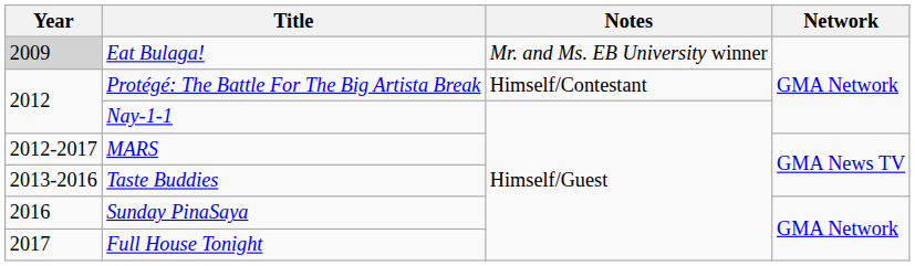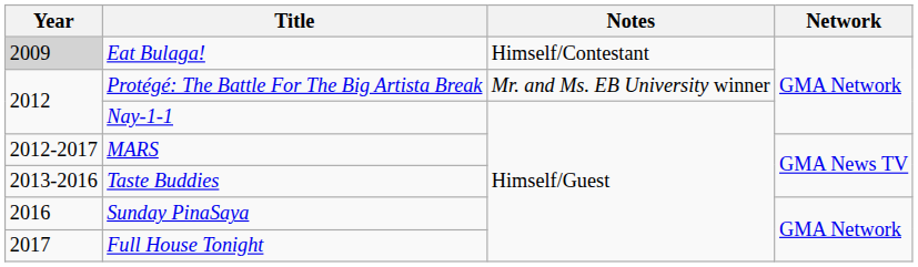 <table class="wikitable">
 <tr>
 <th>Year</th>
 <th>Title</th>
 <th>Notes</th>
 <th>Network</th>
 </tr>
 <tr>
 <td style="background: lightgrey;">2009</td>
 <td><em><a href='#'>Eat Bulaga!</a></em></td>
-<td><em>Mr. and Ms. EB University</em> winner</td>
+<td>Himself/Contestant</td>
 <td rowspan="3"><a href='#'>GMA Network</a></td>
 </tr>
 <tr>
 <td rowspan="2">2012</td>
 <td><em><a href='#'>Protégé: The Battle For The Big Artista Break</a></em></td>
-<td>Himself/Contestant</td>
+<td><em>Mr. and Ms. EB University</em> winner</td>
 </tr>
 <tr>
 <td><em><a href='#'>Nay-1-1</a></em></td>
 <td rowspan="5">Himself/Guest</td>
 </tr>
 <tr>
 <td>2012-2017</td>
 <td><em><a href='#'>MARS</a></em></td>
 <td rowspan="2"><a href='#'>GMA News TV</a></td>
 </tr>
 <tr>
 <td>2013-2016</td>
 <td><em><a href='#'>Taste Buddies</a></em></td>
 </tr>
 <tr>
 <td>2016</td>
 <td><em><a href='#'>Sunday PinaSaya</a></em></td>
 <td rowspan="2"><a href='#'>GMA Network</a></td>
 </tr>
 <tr>
 <td>2017</td>
 <td><em><a href='#'>Full House Tonight</a></em></td>
 </tr>
 </table>
